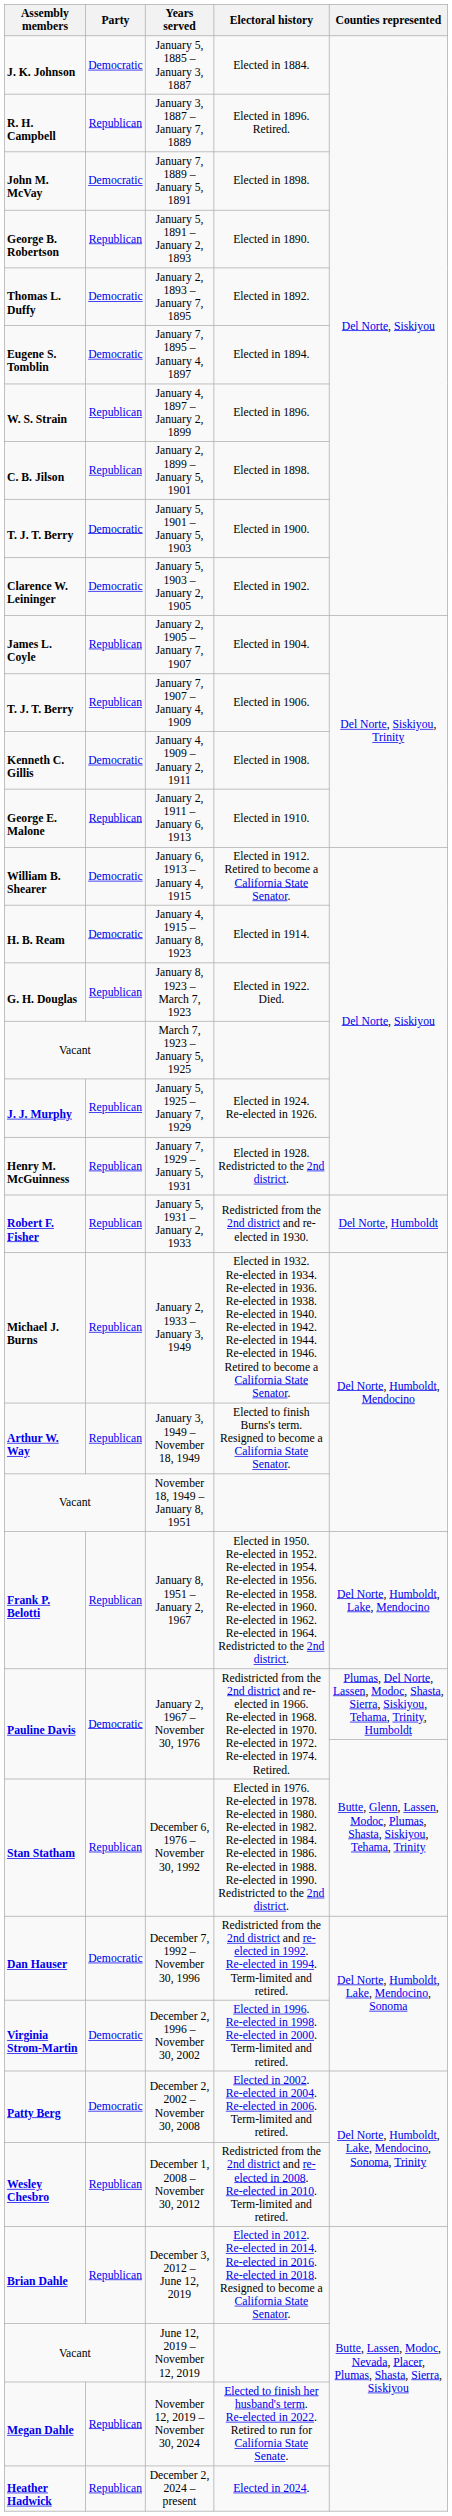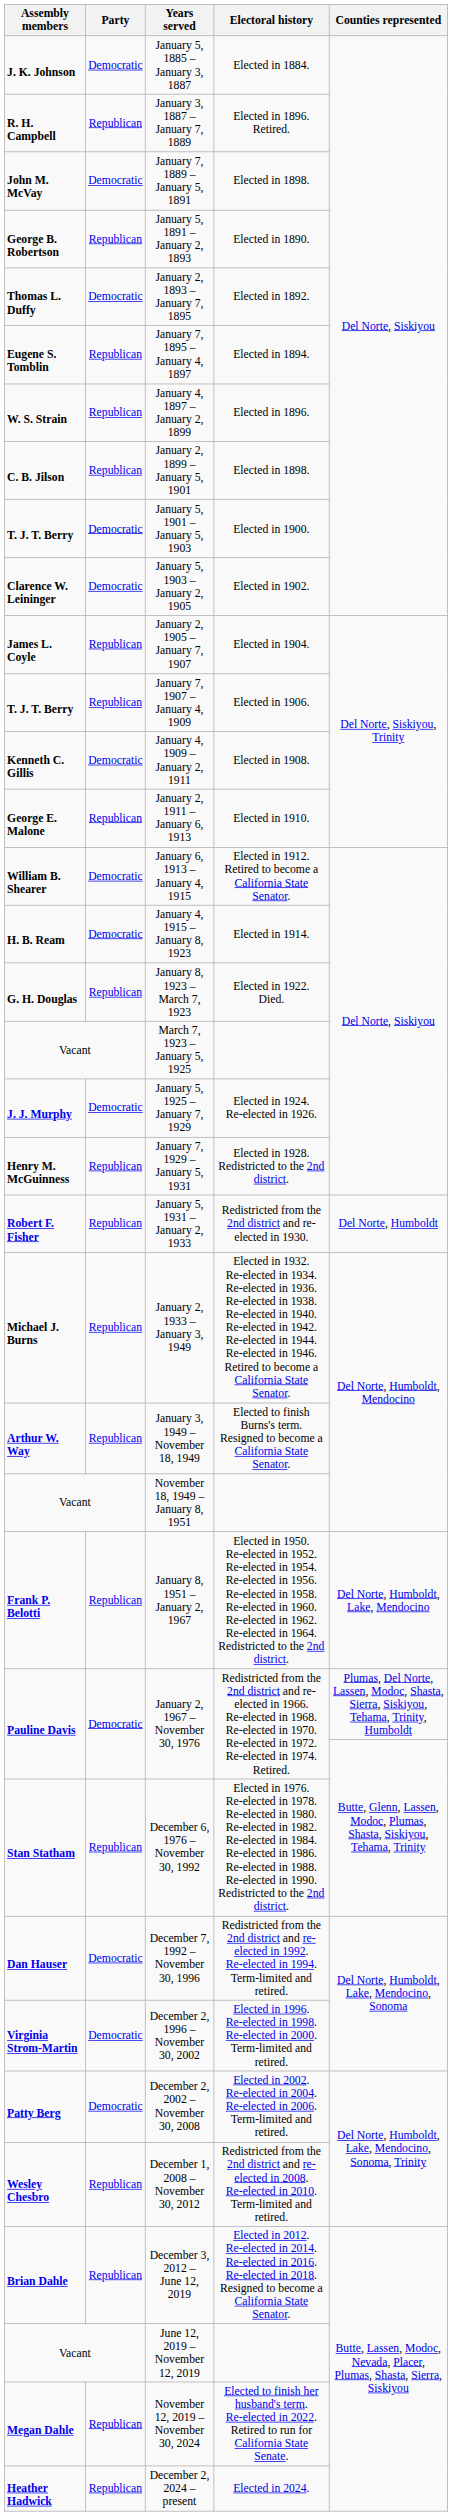 <table class=wikitable style="text-align:center">
 <tr>
 <th>Assembly members</th>
 <th>Party</th>
 <th>Years served</th>
 <th>Electoral history</th>
 <th>Counties represented</th>
 </tr>
 <tr>
 <td align=left><br> <strong>J. K. Johnson</strong><br></td>
 <td><a href='#'>Democratic</a></td>
 <td>January 5, 1885 – <br> January 3, 1887</td>
 <td>Elected in 1884. <br> </td>
 <td rowspan="10"><a href='#'>Del Norte</a>, <a href='#'>Siskiyou</a></td>
 </tr>
 <tr>
 <td align=left><br> <strong>R. H. Campbell</strong><br></td>
 <td><a href='#'>Republican</a></td>
 <td>January 3, 1887 – <br> January 7, 1889</td>
 <td>Elected in 1896. <br> Retired.</td>
 </tr>
 <tr>
 <td align=left><br> <strong>John M. McVay</strong><br> </td>
 <td><a href='#'>Democratic</a></td>
 <td>January 7, 1889 – <br> January 5, 1891</td>
 <td>Elected in 1898. <br> </td>
 </tr>
 <tr>
 <td align=left><br> <strong>George B. Robertson</strong><br></td>
 <td><a href='#'>Republican</a></td>
 <td>January 5, 1891 – <br> January 2, 1893</td>
 <td>Elected in 1890. <br> </td>
 </tr>
 <tr>
 <td align=left><br> <strong>Thomas L. Duffy</strong><br> </td>
 <td><a href='#'>Democratic</a></td>
 <td>January 2, 1893 – <br> January 7, 1895</td>
 <td>Elected in 1892. <br> </td>
 </tr>
 <tr>
 <td align=left> <br> <strong>Eugene S. Tomblin</strong> <br></td>
-<td><a href='#'>Democratic</a></td>
+<td><a href='#'>Republican</a></td>
 <td>January 7, 1895 – <br> January 4, 1897</td>
 <td>Elected in 1894. <br> </td>
 </tr>
 <tr>
 <td align=left><br> <strong>W. S. Strain</strong> <br> </td>
 <td><a href='#'>Republican</a></td>
 <td>January 4, 1897 – <br> January 2, 1899</td>
 <td>Elected in 1896. <br> </td>
 </tr>
 <tr>
 <td align=left><br> <strong>C. B. Jilson</strong> <br> </td>
 <td><a href='#'>Republican</a></td>
 <td>January 2, 1899 – <br> January 5, 1901</td>
 <td>Elected in 1898. <br> </td>
 </tr>
 <tr>
 <td align=left> <br> <strong>T. J. T. Berry</strong> <br> </td>
 <td><a href='#'>Democratic</a></td>
 <td>January 5, 1901 – <br> January 5, 1903</td>
 <td>Elected in 1900. <br> </td>
 </tr>
 <tr>
 <td align=left><br> <strong>Clarence W. Leininger</strong><br></td>
 <td><a href='#'>Democratic</a></td>
 <td>January 5, 1903 – <br> January 2, 1905</td>
 <td>Elected in 1902. <br> </td>
 </tr>
 <tr>
 <td align=left><br> <strong>James L. Coyle</strong><br></td>
 <td><a href='#'>Republican</a></td>
 <td>January 2, 1905 – <br> January 7, 1907</td>
 <td>Elected in 1904. <br> </td>
 <td rowspan="4"><a href='#'>Del Norte</a>, <a href='#'>Siskiyou</a>, <a href='#'>Trinity</a></td>
 </tr>
 <tr>
 <td align=left> <br> <strong>T. J. T. Berry</strong> <br> </td>
 <td><a href='#'>Republican</a></td>
 <td>January 7, 1907 – <br> January 4, 1909</td>
 <td>Elected in 1906. <br> </td>
 </tr>
 <tr>
 <td align=left> <br> <strong>Kenneth C. Gillis</strong><br></td>
 <td><a href='#'>Democratic</a></td>
 <td>January 4, 1909 – <br> January 2, 1911</td>
 <td>Elected in 1908. <br> </td>
 </tr>
 <tr>
 <td align=left> <br> <strong>George E. Malone</strong> <br> </td>
 <td><a href='#'>Republican</a></td>
 <td>January 2, 1911 – <br> January 6, 1913</td>
 <td>Elected in 1910. <br> </td>
 </tr>
 <tr>
 <td align=left> <br> <strong>William B. Shearer</strong><br></td>
 <td><a href='#'>Democratic</a></td>
 <td>January 6, 1913 – <br> January 4, 1915</td>
 <td>Elected in 1912. <br> Retired to become a <a href='#'>California State Senator</a>.</td>
 <td rowspan="6"><a href='#'>Del Norte</a>, <a href='#'>Siskiyou</a></td>
 </tr>
 <tr>
 <td align=left> <br> <strong>H. B. Ream</strong><br></td>
 <td><a href='#'>Democratic</a></td>
 <td>January 4, 1915 – <br> January 8, 1923</td>
 <td>Elected in 1914. <br> </td>
 </tr>
 <tr>
 <td align=left> <br> <strong>G. H. Douglas</strong><br> </td>
 <td><a href='#'>Republican</a></td>
 <td>January 8, 1923 – <br> March 7, 1923</td>
 <td>Elected in 1922. <br> Died.</td>
 </tr>
 <tr>
 <td colspan="2">Vacant</td>
 <td>March 7, 1923 – <br> January 5, 1925</td>
 <td></td>
 </tr>
 <tr>
 <td align=left><br> <strong><a href='#'>J. J. Murphy</a></strong> <br> </td>
-<td><a href='#'>Republican</a></td>
+<td><a href='#'>Democratic</a></td>
 <td>January 5, 1925 – <br> January 7, 1929</td>
 <td>Elected in 1924. <br> Re-elected in 1926. <br> </td>
 </tr>
 <tr>
 <td align=left> <br> <strong>Henry M. McGuinness</strong> <br> </td>
 <td><a href='#'>Republican</a></td>
 <td>January 7, 1929 – <br> January 5, 1931</td>
 <td>Elected in 1928. <br> Redistricted to the <a href='#'>2nd district</a>.</td>
 </tr>
 <tr>
 <td align=left><br> <strong><a href='#'>Robert F. Fisher</a></strong><br></td>
 <td><a href='#'>Republican</a></td>
 <td>January 5, 1931 – <br> January 2, 1933</td>
 <td>Redistricted from the <a href='#'>2nd district</a> and re-elected in 1930. <br></td>
 <td><a href='#'>Del Norte</a>, <a href='#'>Humboldt</a></td>
 </tr>
 <tr>
 <td align=left> <br> <strong>Michael J. Burns</strong><br> </td>
 <td><a href='#'>Republican</a></td>
 <td>January 2, 1933 – <br> January 3, 1949</td>
 <td>Elected in 1932. <br> Re-elected in 1934. <br> Re-elected in 1936. <br> Re-elected in 1938. <br> Re-elected in 1940. <br> Re-elected in 1942. <br> Re-elected in 1944. <br> Re-elected in 1946. <br> Retired to become a <a href='#'>California State Senator</a>.</td>
 <td rowspan="4"><a href='#'>Del Norte</a>, <a href='#'>Humboldt</a>, <a href='#'>Mendocino</a></td>
 </tr>
 <tr>
 <td align=left> <br> <strong><a href='#'>Arthur W. Way</a></strong><br> </td>
 <td><a href='#'>Republican</a></td>
 <td>January 3, 1949 – <br> November 18, 1949</td>
 <td>Elected to finish Burns's term. <br> Resigned to become a <a href='#'>California State Senator</a>.</td>
 </tr>
 <tr>
 <td colspan="2">Vacant</td>
 <td>November 18, 1949 – <br> January 8, 1951</td>
 <td></td>
 </tr>
 <tr>
 <td rowspan=2 align=left> <br> <strong><a href='#'>Frank P. Belotti</a></strong> <br> </td>
 <td rowspan=2 ><a href='#'>Republican</a></td>
 <td rowspan=2>January 8, 1951 – <br> January 2, 1967</td>
 <td rowspan="2">Elected in 1950. <br> Re-elected in 1952. <br> Re-elected in 1954. <br> Re-elected in 1956. <br> Re-elected in 1958. <br> Re-elected in 1960. <br> Re-elected in 1962. <br> Re-elected in 1964. <br> Redistricted to the <a href='#'>2nd district</a>.</td>
 </tr>
 <tr>
 <td><a href='#'>Del Norte</a>, <a href='#'>Humboldt</a>, <a href='#'>Lake</a>, <a href='#'>Mendocino</a></td>
 </tr>
 <tr>
 <td rowspan=2 align=left> <br><strong><a href='#'>Pauline Davis</a></strong><br></td>
 <td rowspan=2 ><a href='#'>Democratic</a></td>
 <td rowspan=2>January 2, 1967 – <br> November 30, 1976</td>
 <td rowspan="2">Redistricted from the <a href='#'>2nd district</a> and re-elected in 1966. <br> Re-elected in 1968. <br> Re-elected in 1970. <br> Re-elected in 1972. <br> Re-elected in 1974. <br> Retired.</td>
 <td><a href='#'>Plumas</a>, <a href='#'>Del Norte</a>, <a href='#'>Lassen</a>, <a href='#'>Modoc</a>, <a href='#'>Shasta</a>, <br> <a href='#'>Sierra</a>, <a href='#'>Siskiyou</a>, <a href='#'>Tehama</a>, <a href='#'>Trinity</a>, <a href='#'>Humboldt</a></td>
 </tr>
 <tr>
 <td rowspan="2"><a href='#'>Butte</a>, <a href='#'>Glenn</a>, <a href='#'>Lassen</a>, <a href='#'>Modoc</a>, <a href='#'>Plumas</a>, <br> <a href='#'>Shasta</a>, <a href='#'>Siskiyou</a>, <a href='#'>Tehama</a>, <a href='#'>Trinity</a></td>
 </tr>
 <tr>
 <td align=left> <br> <strong><a href='#'>Stan Statham</a></strong> <br> </td>
 <td><a href='#'>Republican</a></td>
 <td>December 6, 1976 – <br> November 30, 1992</td>
 <td>Elected in 1976. <br> Re-elected in 1978. <br> Re-elected in 1980. <br> Re-elected in 1982. <br> Re-elected in 1984. <br> Re-elected in 1986. <br> Re-elected in 1988. <br> Re-elected in 1990. <br> Redistricted to the <a href='#'>2nd district</a>.</td>
 </tr>
 <tr>
 <td align=left><br> <strong><a href='#'>Dan Hauser</a></strong> <br> </td>
 <td><a href='#'>Democratic</a></td>
 <td>December 7, 1992 – <br> November 30, 1996</td>
 <td>Redistricted from the <a href='#'>2nd district</a> and <a href='#'>re-elected in 1992</a>. <br> <a href='#'>Re-elected in 1994</a>. <br> Term-limited and retired.</td>
 <td rowspan="2"><a href='#'>Del Norte</a>, <a href='#'>Humboldt</a>, <a href='#'>Lake</a>, <a href='#'>Mendocino</a>, <a href='#'>Sonoma</a></td>
 </tr>
 <tr>
 <td align=left> <br> <strong><a href='#'>Virginia Strom-Martin</a></strong> <br> </td>
 <td><a href='#'>Democratic</a></td>
 <td>December 2, 1996 – <br> November 30, 2002</td>
 <td><a href='#'>Elected in 1996</a>. <br> <a href='#'>Re-elected in 1998</a>. <br> <a href='#'>Re-elected in 2000</a>. <br> Term-limited and retired.</td>
 </tr>
 <tr>
 <td align=left> <br> <strong><a href='#'>Patty Berg</a></strong> <br> </td>
 <td><a href='#'>Democratic</a></td>
 <td>December 2, 2002 – <br> November 30, 2008</td>
 <td><a href='#'>Elected in 2002</a>. <br> <a href='#'>Re-elected in 2004</a>. <br>  <a href='#'>Re-elected in 2006</a>.  <br> Term-limited and retired.</td>
 <td rowspan="2"><a href='#'>Del Norte</a>, <a href='#'>Humboldt</a>, <a href='#'>Lake</a>, <a href='#'>Mendocino</a>, <a href='#'>Sonoma</a>, <a href='#'>Trinity</a></td>
 </tr>
 <tr>
 <td align=left> <br> <strong><a href='#'>Wesley Chesbro</a></strong> <br> </td>
 <td><a href='#'>Republican</a></td>
 <td>December 1, 2008 – <br> November 30, 2012</td>
 <td>Redistricted from the <a href='#'>2nd district</a> and <a href='#'>re-elected in 2008</a>. <br> <a href='#'>Re-elected in 2010</a>. <br> Term-limited and retired.</td>
 </tr>
 <tr>
 <td align=left> <br> <strong><a href='#'>Brian Dahle</a></strong> <br> </td>
 <td><a href='#'>Republican</a></td>
 <td>December 3, 2012 – <br> June 12, 2019</td>
 <td><a href='#'>Elected in 2012</a>. <br> <a href='#'>Re-elected in 2014</a>. <br> <a href='#'>Re-elected in 2016</a>. <br> <a href='#'>Re-elected in 2018</a>. <br> Resigned to become a <a href='#'>California State Senator</a>.</td>
 <td rowspan="4"><a href='#'>Butte</a>, <a href='#'>Lassen</a>, <a href='#'>Modoc</a>, <a href='#'>Nevada</a>, <a href='#'>Placer</a>, <br>  <a href='#'>Plumas</a>,  <a href='#'>Shasta</a>, <a href='#'>Sierra</a>, <a href='#'>Siskiyou</a></td>
 </tr>
 <tr>
 <td colspan="2">Vacant</td>
 <td>June 12, 2019 – <br> November 12, 2019</td>
 <td></td>
 </tr>
 <tr>
 <td align=left> <br><strong><a href='#'>Megan Dahle</a></strong> <br> </td>
 <td><a href='#'>Republican</a></td>
 <td>November 12, 2019 – <br> November 30, 2024</td>
 <td><a href='#'>Elected to finish her husband's term</a>. <br> <a href='#'>Re-elected in 2022</a>. <br> Retired to run for <a href='#'>California State Senate</a>.</td>
 </tr>
 <tr>
 <td align=left> <br><strong><a href='#'>Heather Hadwick</a></strong><br> </td>
 <td><a href='#'>Republican</a></td>
 <td>December 2, 2024 – <br> present</td>
 <td><a href='#'>Elected in 2024</a>.</td>
 </tr>
 </table>
